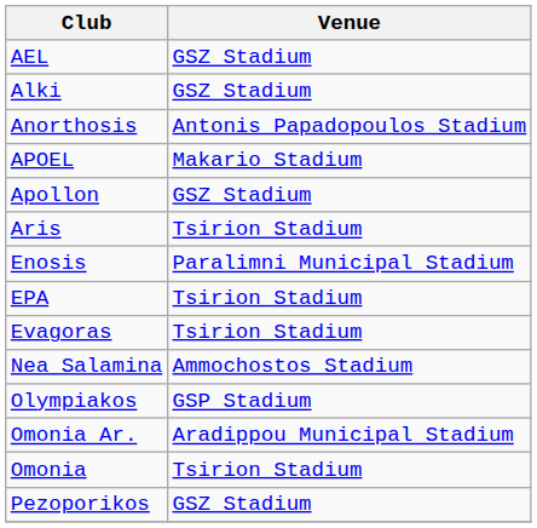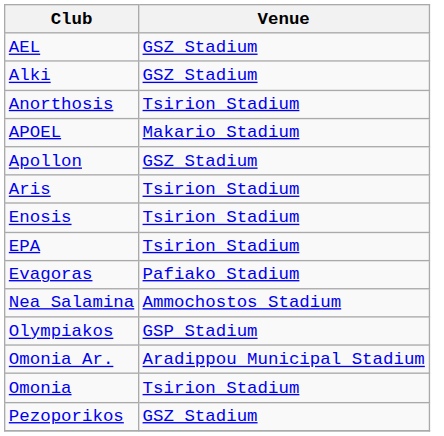 <table class="wikitable">
 <tr>
 <th>Club</th>
 <th>Venue</th>
 </tr>
 <tr>
 <td><a href='#'>AEL</a></td>
 <td><a href='#'>GSZ Stadium</a></td>
 </tr>
 <tr>
 <td><a href='#'>Alki</a></td>
 <td><a href='#'>GSZ Stadium</a></td>
 </tr>
 <tr>
 <td><a href='#'>Anorthosis</a></td>
-<td><a href='#'>Antonis Papadopoulos Stadium</a></td>
+<td><a href='#'>Tsirion Stadium</a></td>
 </tr>
 <tr>
 <td><a href='#'>APOEL</a></td>
 <td><a href='#'>Makario Stadium</a></td>
 </tr>
 <tr>
 <td><a href='#'>Apollon</a></td>
 <td><a href='#'>GSZ Stadium</a></td>
 </tr>
 <tr>
 <td><a href='#'>Aris</a></td>
 <td><a href='#'>Tsirion Stadium</a></td>
 </tr>
 <tr>
 <td><a href='#'>Enosis</a></td>
-<td><a href='#'>Paralimni Municipal Stadium</a></td>
+<td><a href='#'>Tsirion Stadium</a></td>
 </tr>
 <tr>
 <td><a href='#'>EPA</a></td>
 <td><a href='#'>Tsirion Stadium</a></td>
 </tr>
 <tr>
 <td><a href='#'>Evagoras</a></td>
-<td><a href='#'>Tsirion Stadium</a></td>
+<td><a href='#'>Pafiako Stadium</a></td>
 </tr>
 <tr>
 <td><a href='#'>Nea Salamina</a></td>
 <td><a href='#'>Ammochostos Stadium</a></td>
 </tr>
 <tr>
 <td><a href='#'>Olympiakos</a></td>
 <td><a href='#'>GSP Stadium</a></td>
 </tr>
 <tr>
 <td><a href='#'>Omonia Ar.</a></td>
 <td><a href='#'>Aradippou Municipal Stadium</a></td>
 </tr>
 <tr>
 <td><a href='#'>Omonia</a></td>
 <td><a href='#'>Tsirion Stadium</a></td>
 </tr>
 <tr>
 <td><a href='#'>Pezoporikos</a></td>
 <td><a href='#'>GSZ Stadium</a></td>
 </tr>
 <tr>
 </tr>
 </table>
